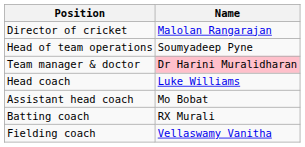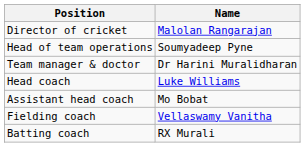 <table class="wikitable">
 <tr>
 <th>Position</th>
 <th>Name</th>
 </tr>
 <tr>
 <td>Director of cricket</td>
 <td><a href='#'>Malolan Rangarajan</a></td>
 </tr>
 <tr>
 <td>Head of team operations</td>
 <td>Soumyadeep Pyne</td>
 </tr>
 <tr>
 <td>Team manager & doctor</td>
-<td style="background: pink;">Dr Harini Muralidharan</td>
+<td>Dr Harini Muralidharan</td>
 </tr>
 <tr>
 <td>Head coach</td>
 <td><a href='#'>Luke Williams</a></td>
 </tr>
 <tr>
 <td>Assistant head coach</td>
 <td>Mo Bobat</td>
 </tr>
 <tr>
+<td>Fielding coach</td>
+<td><a href='#'>Vellaswamy Vanitha</a></td>
+</tr>
+<tr>
 <td>Batting coach</td>
 <td>RX Murali</td>
 </tr>
-<tr>
-<td>Fielding coach</td>
-<td><a href='#'>Vellaswamy Vanitha</a></td>
-</tr>
 </table>
